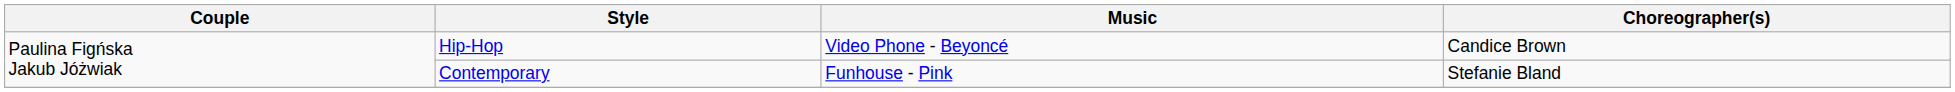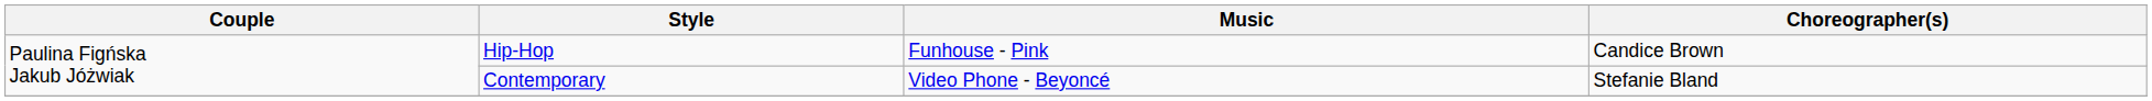 <table class="wikitable" width="90%">
 <tr>
 <th>Couple</th>
 <th>Style</th>
 <th>Music</th>
 <th>Choreographer(s)</th>
 </tr>
 <tr>
 <td rowspan="2">Paulina Figńska<br>Jakub Jóżwiak</td>
 <td><a href='#'>Hip-Hop</a></td>
-<td><a href='#'>Video Phone</a> - <a href='#'>Beyoncé</a></td>
+<td><a href='#'>Funhouse</a> - <a href='#'>Pink</a></td>
 <td>Candice Brown</td>
 </tr>
 <tr>
 <td><a href='#'>Contemporary</a></td>
-<td><a href='#'>Funhouse</a> - <a href='#'>Pink</a></td>
+<td><a href='#'>Video Phone</a> - <a href='#'>Beyoncé</a></td>
 <td>Stefanie Bland</td>
 </tr>
 <tr>
 </tr>
 </table>
